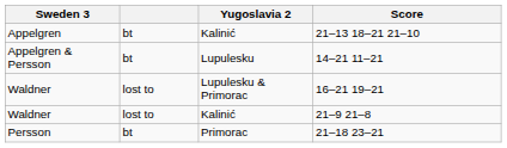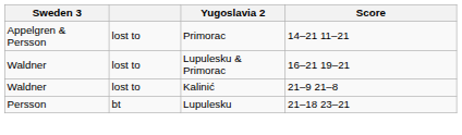 <table class="wikitable">
 <tr>
 <th width=150> Sweden 3</th>
 <th width=100></th>
 <th width=150> Yugoslavia 2</th>
 <th width=250>Score</th>
 </tr>
 <tr>
-<td>Appelgren</td>
-<td>bt</td>
-<td>Kalinić</td>
-<td>21–13 18–21 21–10</td>
-</tr>
-<tr>
 <td>Appelgren & Persson</td>
-<td>bt</td>
-<td>Lupulesku</td>
+<td>lost to</td>
+<td>Primorac</td>
 <td>14–21 11–21</td>
 </tr>
 <tr>
 <td>Waldner</td>
 <td>lost to</td>
 <td>Lupulesku & Primorac</td>
 <td>16–21 19–21</td>
 </tr>
 <tr>
 <td>Waldner</td>
 <td>lost to</td>
 <td>Kalinić</td>
 <td>21–9 21–8</td>
 </tr>
 <tr>
 <td>Persson</td>
 <td>bt</td>
-<td>Primorac</td>
+<td>Lupulesku</td>
 <td>21–18 23–21</td>
 </tr>
 </table>
